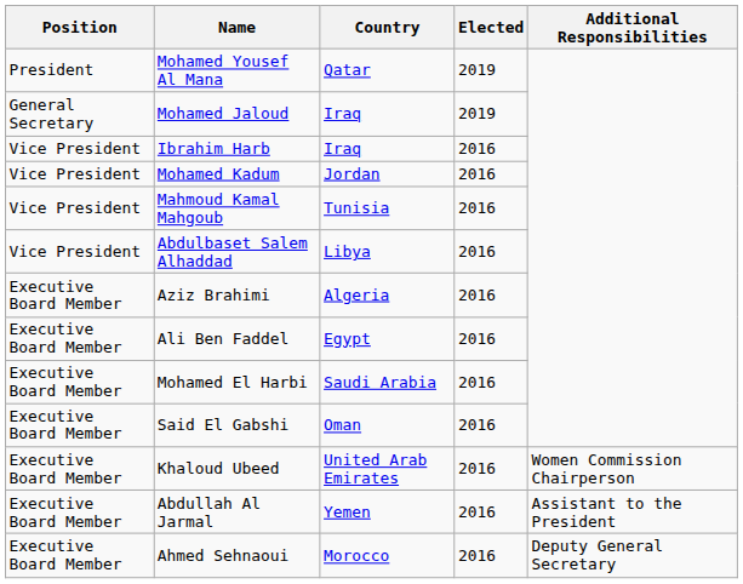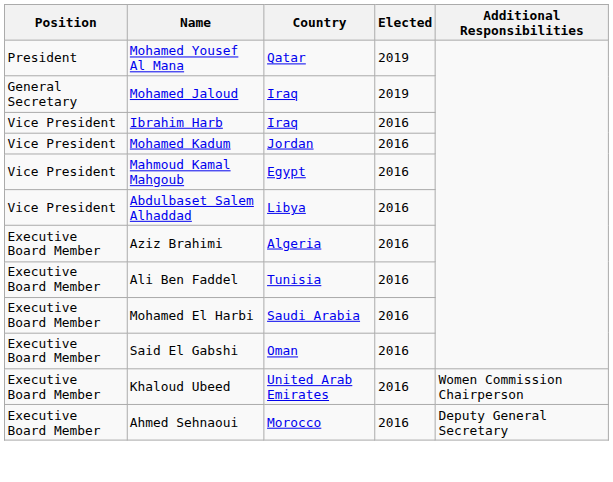 <table class="wikitable">
 <tr style="font-weight:bold;">
 <th>Position</th>
 <th>Name</th>
 <th>Country</th>
 <th>Elected</th>
 <th>Additional Responsibilities</th>
 </tr>
 <tr>
 <td>President</td>
 <td><a href='#'>Mohamed Yousef Al Mana</a></td>
 <td> <a href='#'>Qatar</a></td>
 <td>2019</td>
 </tr>
 <tr>
 <td>General Secretary</td>
 <td><a href='#'>Mohamed Jaloud</a></td>
 <td> <a href='#'>Iraq</a></td>
 <td>2019</td>
 </tr>
 <tr>
 <td>Vice President</td>
 <td><a href='#'>Ibrahim Harb</a></td>
 <td> <a href='#'>Iraq</a></td>
 <td>2016</td>
 </tr>
 <tr>
 <td>Vice President</td>
 <td><a href='#'>Mohamed Kadum</a></td>
 <td> <a href='#'>Jordan</a></td>
 <td>2016</td>
 </tr>
 <tr>
 <td>Vice President</td>
 <td><a href='#'>Mahmoud Kamal Mahgoub</a></td>
-<td> <a href='#'>Tunisia</a></td>
+<td> <a href='#'>Egypt</a></td>
 <td>2016</td>
 </tr>
 <tr>
 <td>Vice President</td>
 <td><a href='#'>Abdulbaset Salem Alhaddad</a></td>
 <td> <a href='#'>Libya</a></td>
 <td>2016</td>
 </tr>
 <tr>
 <td>Executive Board Member</td>
 <td>Aziz Brahimi</td>
 <td> <a href='#'>Algeria</a></td>
 <td>2016</td>
 </tr>
 <tr>
 <td>Executive Board Member</td>
 <td>Ali Ben Faddel</td>
-<td> <a href='#'>Egypt</a></td>
+<td> <a href='#'>Tunisia</a></td>
 <td>2016</td>
 </tr>
 <tr>
 <td>Executive Board Member</td>
 <td>Mohamed El Harbi</td>
 <td> <a href='#'>Saudi Arabia</a></td>
 <td>2016</td>
 </tr>
 <tr>
 <td>Executive Board Member</td>
 <td>Said El Gabshi</td>
 <td> <a href='#'>Oman</a></td>
 <td>2016</td>
 </tr>
 <tr>
 <td>Executive Board Member</td>
 <td>Khaloud Ubeed</td>
 <td> <a href='#'>United Arab Emirates</a></td>
 <td>2016</td>
 <td>Women Commission Chairperson</td>
 </tr>
 <tr>
 <td>Executive Board Member</td>
-<td>Abdullah Al Jarmal</td>
-<td> <a href='#'>Yemen</a></td>
-<td>2016</td>
-<td>Assistant to the President</td>
-</tr>
-<tr>
-<td>Executive Board Member</td>
 <td>Ahmed Sehnaoui</td>
 <td> <a href='#'>Morocco</a></td>
 <td>2016</td>
 <td>Deputy General Secretary</td>
 </tr>
 </table>
